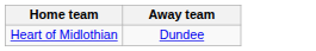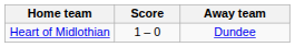 <table class="wikitable" style="text-align: center">
 <tr>
 <th width=140>Home team</th>
+<th width=80>Score</th>
 <th width=140>Away team</th>
 </tr>
 <tr>
 <td><a href='#'>Heart of Midlothian</a></td>
+<td>1 – 0</td>
 <td><a href='#'>Dundee</a></td>
 </tr>
 </table>
